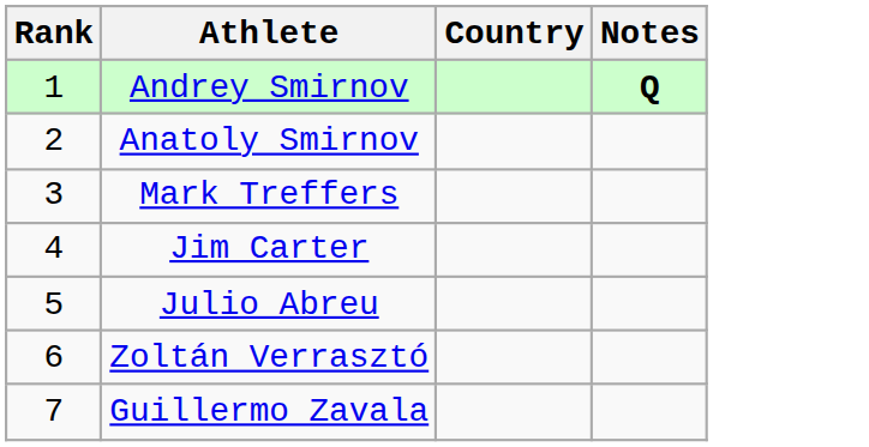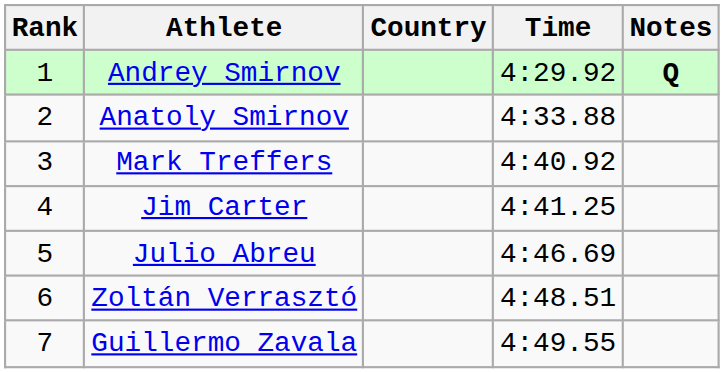 <table class="wikitable sortable" style="text-align:center">
 <tr>
 <th>Rank</th>
 <th>Athlete</th>
 <th>Country</th>
+<th>Time</th>
 <th>Notes</th>
 </tr>
 <tr bgcolor=ccffcc>
 <td>1</td>
 <td><a href='#'>Andrey Smirnov</a></td>
 <td align=left></td>
+<td>4:29.92</td>
 <td><strong>Q </strong></td>
 </tr>
 <tr>
 <td>2</td>
 <td><a href='#'>Anatoly Smirnov</a></td>
 <td align=left></td>
+<td>4:33.88</td>
 <td><strong> </strong></td>
 </tr>
 <tr>
 <td>3</td>
 <td><a href='#'>Mark Treffers</a></td>
 <td align=left></td>
+<td>4:40.92</td>
 <td><strong> </strong></td>
 </tr>
 <tr>
 <td>4</td>
 <td><a href='#'>Jim Carter</a></td>
 <td align=left></td>
+<td>4:41.25</td>
 <td><strong> </strong></td>
 </tr>
 <tr>
 <td>5</td>
 <td><a href='#'>Julio Abreu</a></td>
 <td align=left></td>
+<td>4:46.69</td>
 <td><strong> </strong></td>
 </tr>
 <tr>
 <td>6</td>
 <td><a href='#'>Zoltán Verrasztó</a></td>
 <td align=left></td>
+<td>4:48.51</td>
 <td><strong> </strong></td>
 </tr>
 <tr>
 <td>7</td>
 <td><a href='#'>Guillermo Zavala</a></td>
 <td align=left></td>
+<td>4:49.55</td>
 <td><strong> </strong></td>
 </tr>
 </table>
